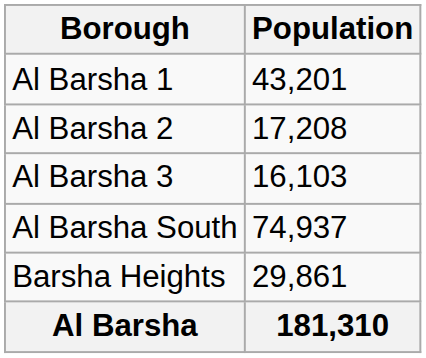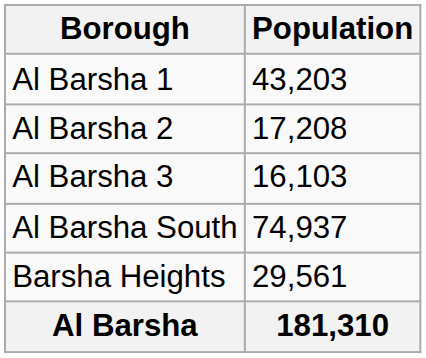 <table class="wikitable">
 <tr>
 <th>Borough</th>
 <th>Population</th>
 </tr>
 <tr>
 <td>Al Barsha 1</td>
-<td>43,201</td>
+<td>43,203</td>
 </tr>
 <tr>
 <td>Al Barsha 2</td>
 <td>17,208</td>
 </tr>
 <tr>
 <td>Al Barsha 3</td>
 <td>16,103</td>
 </tr>
 <tr>
 <td>Al Barsha South</td>
 <td>74,937</td>
 </tr>
 <tr>
 <td>Barsha Heights</td>
-<td>29,861</td>
+<td>29,561</td>
 </tr>
 <tr>
 <th>Al Barsha</th>
 <th>181,310</th>
 </tr>
 </table>
